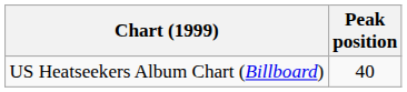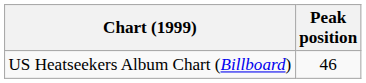 <table class="wikitable">
 <tr>
 <th>Chart (1999)</th>
 <th>Peak<br>position</th>
 </tr>
 <tr>
 <td>US Heatseekers Album Chart (<em><a href='#'>Billboard</a></em>)</td>
-<td style="text-align:center;">40</td>
+<td style="text-align:center;">46</td>
 </tr>
 </table>
